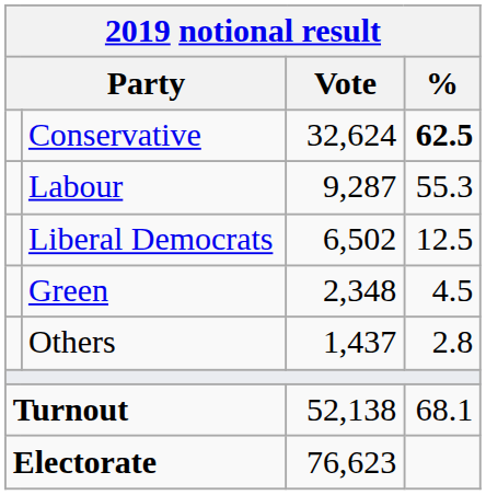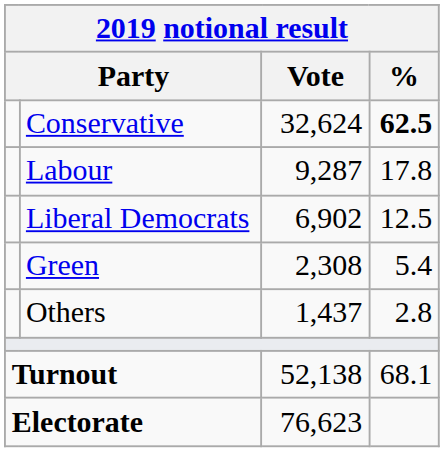 <table class="wikitable">
 <tr>
 <th colspan="4"><a href='#'>2019</a> <a href='#'>notional result</a></th>
 </tr>
 <tr>
 <th bgcolor="#DDDDFF" width="130px" colspan="2">Party</th>
 <th bgcolor="#DDDDFF" width="50px">Vote</th>
 <th bgcolor="#DDDDFF" width="30px">%</th>
 </tr>
 <tr>
 <td></td>
 <td><a href='#'>Conservative</a></td>
 <td align=right>32,624</td>
 <td align=right><strong>62.5</strong></td>
 </tr>
 <tr>
 <td></td>
 <td><a href='#'>Labour</a></td>
 <td align=right>9,287</td>
-<td align=right>55.3</td>
+<td align=right>17.8</td>
 </tr>
 <tr>
 <td></td>
 <td><a href='#'>Liberal Democrats</a></td>
-<td align=right>6,502</td>
+<td align=right>6,902</td>
 <td align=right>12.5</td>
 </tr>
 <tr>
 <td></td>
 <td><a href='#'>Green</a></td>
-<td align=right>2,348</td>
-<td align=right>4.5</td>
+<td align=right>2,308</td>
+<td align=right>5.4</td>
 </tr>
 <tr>
 <td></td>
 <td>Others</td>
 <td align=right>1,437</td>
 <td align=right>2.8</td>
 </tr>
 <tr>
 <td colspan="4" bgcolor="#EAECF0"></td>
 </tr>
 <tr>
 <td colspan="2"><strong>Turnout</strong></td>
 <td align=right>52,138</td>
 <td align=right>68.1</td>
 </tr>
 <tr>
 <td colspan="2"><strong>Electorate</strong></td>
 <td align=right>76,623</td>
 </tr>
 </table>
